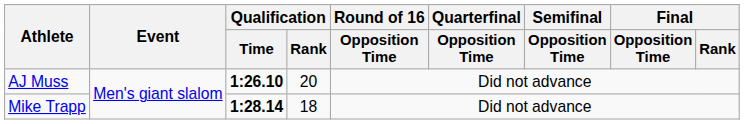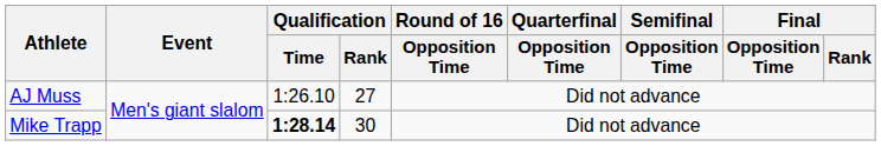 <table class=wikitable style=font-size:90%;text-align:center>
 <tr>
 <th rowspan=2>Athlete</th>
 <th rowspan=2>Event</th>
 <th colspan=2>Qualification</th>
 <th>Round of 16</th>
 <th>Quarterfinal</th>
 <th>Semifinal</th>
 <th colspan=2>Final</th>
 </tr>
 <tr style=font-size:95%>
 <th>Time</th>
 <th>Rank</th>
 <th>Opposition<br>Time</th>
 <th>Opposition<br>Time</th>
 <th>Opposition<br>Time</th>
 <th>Opposition<br>Time</th>
 <th>Rank</th>
 </tr>
 <tr>
 <td align=left><a href='#'>AJ Muss</a></td>
 <td style="text-align:left;" rowspan="2"><a href='#'>Men's giant slalom</a></td>
-<td><strong>1:26.10</strong></td>
-<td>20</td>
+<td>1:26.10</td>
+<td>27</td>
 <td colspan=5>Did not advance</td>
 </tr>
 <tr>
 <td align=left><a href='#'>Mike Trapp</a></td>
 <td><strong>1:28.14</strong></td>
-<td>18</td>
+<td>30</td>
 <td colspan=5>Did not advance</td>
 </tr>
 </table>
